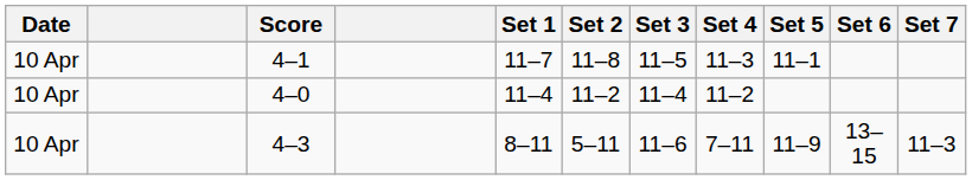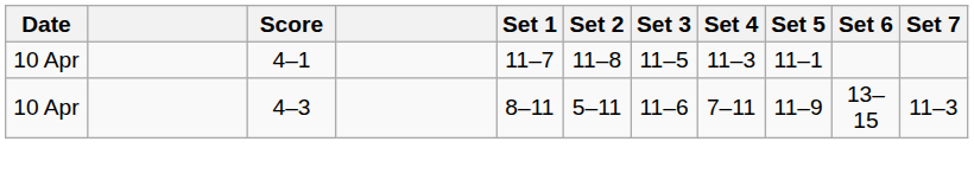 <table class="wikitable" style="text-align: center; font-size:90% ">
 <tr>
 <th width="60">Date</th>
 <th align="right" width="200"></th>
 <th width="60">Score</th>
 <th align="left" width="200"></th>
 <th width="50">Set 1</th>
 <th width="50">Set 2</th>
 <th width="50">Set 3</th>
 <th width="50">Set 4</th>
 <th width="50">Set 5</th>
 <th width="50">Set 6</th>
 <th width="50">Set 7</th>
 </tr>
 <tr>
 <td>10 Apr</td>
 <td align=left><strong></strong></td>
 <td align=center>4–1</td>
 <td align=left></td>
 <td>11–7</td>
 <td>11–8</td>
 <td>11–5</td>
 <td>11–3</td>
 <td>11–1</td>
 <td></td>
 <td></td>
 </tr>
 <tr>
 <td>10 Apr</td>
 <td align=left><strong></strong></td>
-<td align=center>4–0</td>
-<td align=left></td>
-<td>11–4</td>
-<td>11–2</td>
-<td>11–4</td>
-<td>11–2</td>
-<td></td>
-<td></td>
-<td></td>
-</tr>
-<tr>
-<td>10 Apr</td>
-<td align=left><strong></strong></td>
 <td align=center>4–3</td>
 <td align=left></td>
 <td>8–11</td>
 <td>5–11</td>
 <td>11–6</td>
 <td>7–11</td>
 <td>11–9</td>
 <td>13–15</td>
 <td>11–3</td>
 </tr>
 </table>
